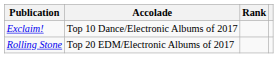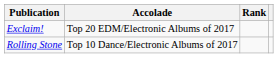 <table class="sortable wikitable">
 <tr>
 <th>Publication</th>
 <th>Accolade</th>
 <th>Rank</th>
 <th class="unsortable"></th>
 </tr>
 <tr>
 <td><em><a href='#'>Exclaim!</a></em></td>
-<td>Top 10 Dance/Electronic Albums of 2017</td>
+<td>Top 20 EDM/Electronic Albums of 2017</td>
 <td></td>
 <td></td>
 </tr>
 <tr>
 <td><em><a href='#'>Rolling Stone</a></em></td>
-<td>Top 20 EDM/Electronic Albums of 2017</td>
+<td>Top 10 Dance/Electronic Albums of 2017</td>
 <td></td>
 <td></td>
 </tr>
 </table>
